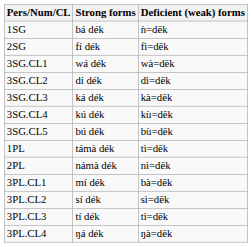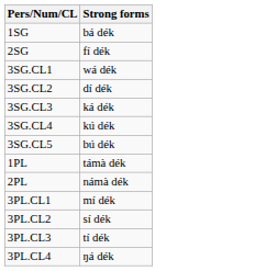 <table class="wikitable">
 <tr>
 <th>Pers/Num/CL</th>
 <th>Strong forms</th>
-<th>Deficient (weak) forms</th>
 </tr>
 <tr>
 <td>1SG</td>
 <td>bá dék</td>
-<td>ǹ=dēk</td>
 </tr>
 <tr>
 <td>2SG</td>
 <td>fí dék</td>
-<td>fì=dēk</td>
 </tr>
 <tr>
 <td>3SG.CL1</td>
 <td>wá dék</td>
-<td>wà=dēk</td>
 </tr>
 <tr>
 <td>3SG.CL2</td>
 <td>dí dék</td>
-<td>dì=dēk</td>
 </tr>
 <tr>
 <td>3SG.CL3</td>
 <td>ká dék</td>
-<td>kà=dēk</td>
 </tr>
 <tr>
 <td>3SG.CL4</td>
 <td>kú dék</td>
-<td>kù=dēk</td>
 </tr>
 <tr>
 <td>3SG.CL5</td>
 <td>bú dék</td>
-<td>bù=dēk</td>
 </tr>
 <tr>
 <td>1PL</td>
 <td>támà dék</td>
-<td>tì=dēk</td>
 </tr>
 <tr>
 <td>2PL</td>
 <td>námà dék</td>
-<td>nì=dēk</td>
 </tr>
 <tr>
 <td>3PL.CL1</td>
 <td>mí dék</td>
-<td>bà=dēk</td>
 </tr>
 <tr>
 <td>3PL.CL2</td>
 <td>sí dék</td>
-<td>sì=dēk</td>
 </tr>
 <tr>
 <td>3PL.CL3</td>
 <td>tí dék</td>
-<td>tì=dēk</td>
 </tr>
 <tr>
 <td>3PL.CL4</td>
 <td>ŋá dék</td>
-<td>ŋà=dēk</td>
 </tr>
 </table>
